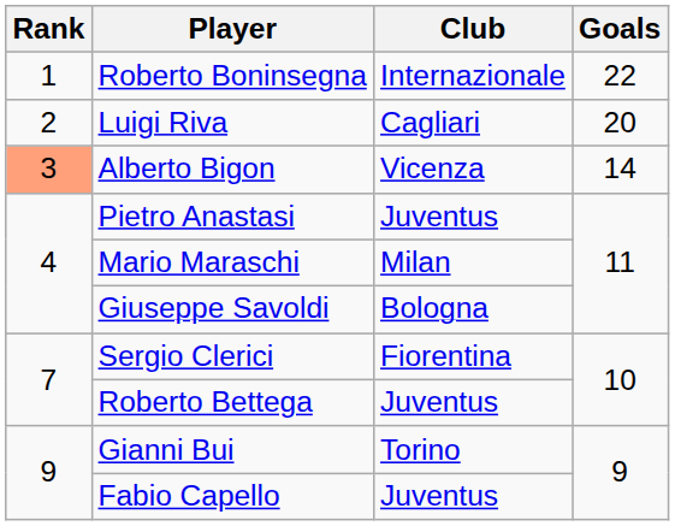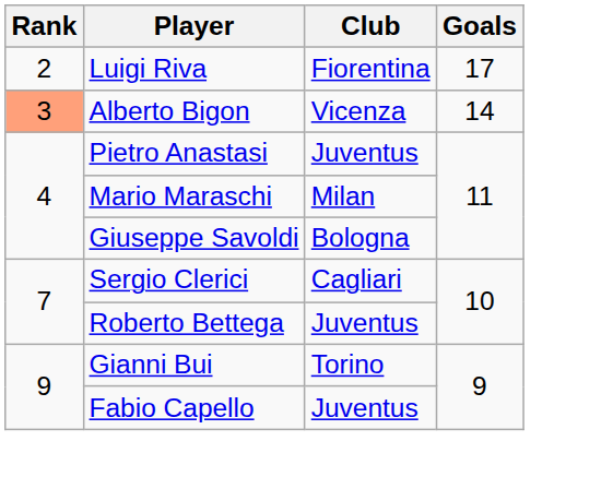 <table class="wikitable" style="text-align:center">
 <tr>
 <th>Rank</th>
 <th>Player</th>
 <th>Club</th>
 <th>Goals</th>
 </tr>
 <tr>
-<td>1</td>
-<td align="left"> <a href='#'>Roberto Boninsegna</a></td>
-<td align="left"><a href='#'>Internazionale</a></td>
-<td>22</td>
-</tr>
-<tr>
 <td>2</td>
 <td align="left"> <a href='#'>Luigi Riva</a></td>
-<td align="left"><a href='#'>Cagliari</a></td>
-<td>20</td>
+<td align="left"><a href='#'>Fiorentina</a></td>
+<td>17</td>
 </tr>
 <tr>
 <td style="background: lightsalmon;">3</td>
 <td align="left"> <a href='#'>Alberto Bigon</a></td>
 <td align="left"><a href='#'>Vicenza</a></td>
 <td>14</td>
 </tr>
 <tr>
 <td rowspan="3">4</td>
 <td align="left"> <a href='#'>Pietro Anastasi</a></td>
 <td align="left"><a href='#'>Juventus</a></td>
 <td rowspan="3">11</td>
 </tr>
 <tr>
 <td align="left"> <a href='#'>Mario Maraschi</a></td>
 <td align="left"><a href='#'>Milan</a></td>
 </tr>
 <tr>
 <td align="left"> <a href='#'>Giuseppe Savoldi</a></td>
 <td align="left"><a href='#'>Bologna</a></td>
 </tr>
 <tr>
 <td rowspan="2">7</td>
 <td align="left"> <a href='#'>Sergio Clerici</a></td>
-<td align="left"><a href='#'>Fiorentina</a></td>
+<td align="left"><a href='#'>Cagliari</a></td>
 <td rowspan="2">10</td>
 </tr>
 <tr>
 <td align="left"> <a href='#'>Roberto Bettega</a></td>
 <td align="left"><a href='#'>Juventus</a></td>
 </tr>
 <tr>
 <td rowspan="2">9</td>
 <td align="left"> <a href='#'>Gianni Bui</a></td>
 <td align="left"><a href='#'>Torino</a></td>
 <td rowspan="2">9</td>
 </tr>
 <tr>
 <td align="left"> <a href='#'>Fabio Capello</a></td>
 <td align="left"><a href='#'>Juventus</a></td>
 </tr>
 </table>
